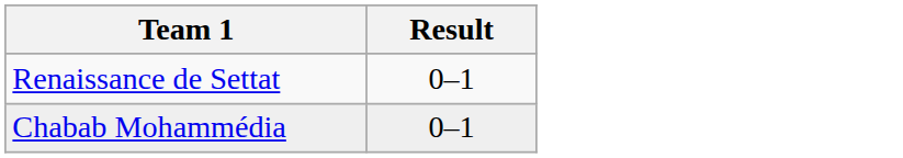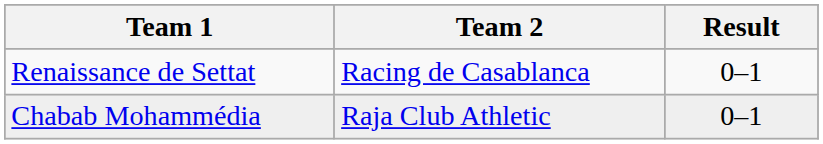 <table class="wikitable">
 <tr>
 <th width="180">Team 1</th>
+<th width="180">Team 2</th>
 <th width="80">Result</th>
 </tr>
 <tr>
 <td><a href='#'>Renaissance de Settat</a></td>
+<td><a href='#'>Racing de Casablanca</a></td>
 <td align="center">0–1</td>
 </tr>
 <tr style="background:#EFEFEF">
 <td><a href='#'>Chabab Mohammédia</a></td>
+<td><a href='#'>Raja Club Athletic</a></td>
 <td align="center">0–1</td>
 </tr>
 </table>
